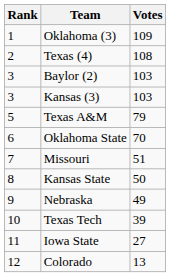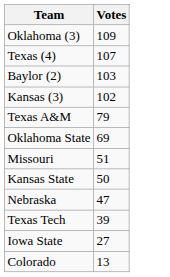 <table class=wikitable>
 <tr>
-<th>Rank</th>
 <th>Team</th>
 <th>Votes</th>
 </tr>
 <tr>
-<td>1</td>
 <td>Oklahoma (3)</td>
 <td>109</td>
 </tr>
 <tr>
-<td>2</td>
 <td>Texas (4)</td>
-<td>108</td>
+<td>107</td>
 </tr>
 <tr>
-<td>3</td>
 <td>Baylor (2)</td>
 <td>103</td>
 </tr>
 <tr>
-<td>3</td>
 <td>Kansas (3)</td>
-<td>103</td>
+<td>102</td>
 </tr>
 <tr>
-<td>5</td>
 <td>Texas A&M</td>
 <td>79</td>
 </tr>
 <tr>
-<td>6</td>
 <td>Oklahoma State</td>
-<td>70</td>
+<td>69</td>
 </tr>
 <tr>
-<td>7</td>
 <td>Missouri</td>
 <td>51</td>
 </tr>
 <tr>
-<td>8</td>
 <td>Kansas State</td>
 <td>50</td>
 </tr>
 <tr>
-<td>9</td>
 <td>Nebraska</td>
-<td>49</td>
+<td>47</td>
 </tr>
 <tr>
-<td>10</td>
 <td>Texas Tech</td>
 <td>39</td>
 </tr>
 <tr>
-<td>11</td>
 <td>Iowa State</td>
 <td>27</td>
 </tr>
 <tr>
-<td>12</td>
 <td>Colorado</td>
 <td>13</td>
 </tr>
 </table>
